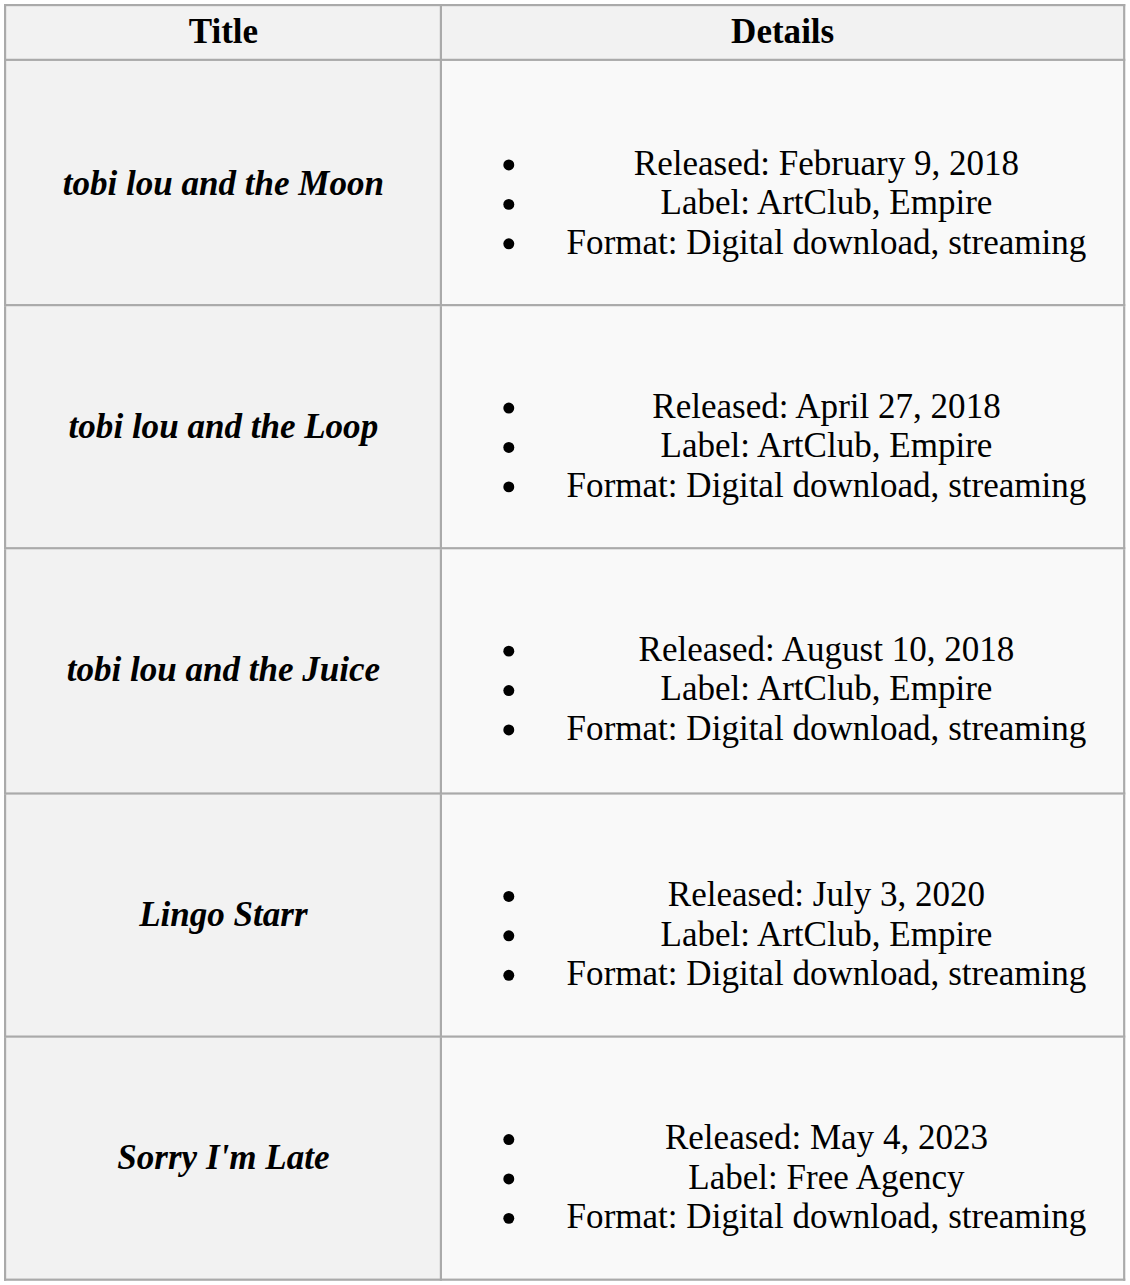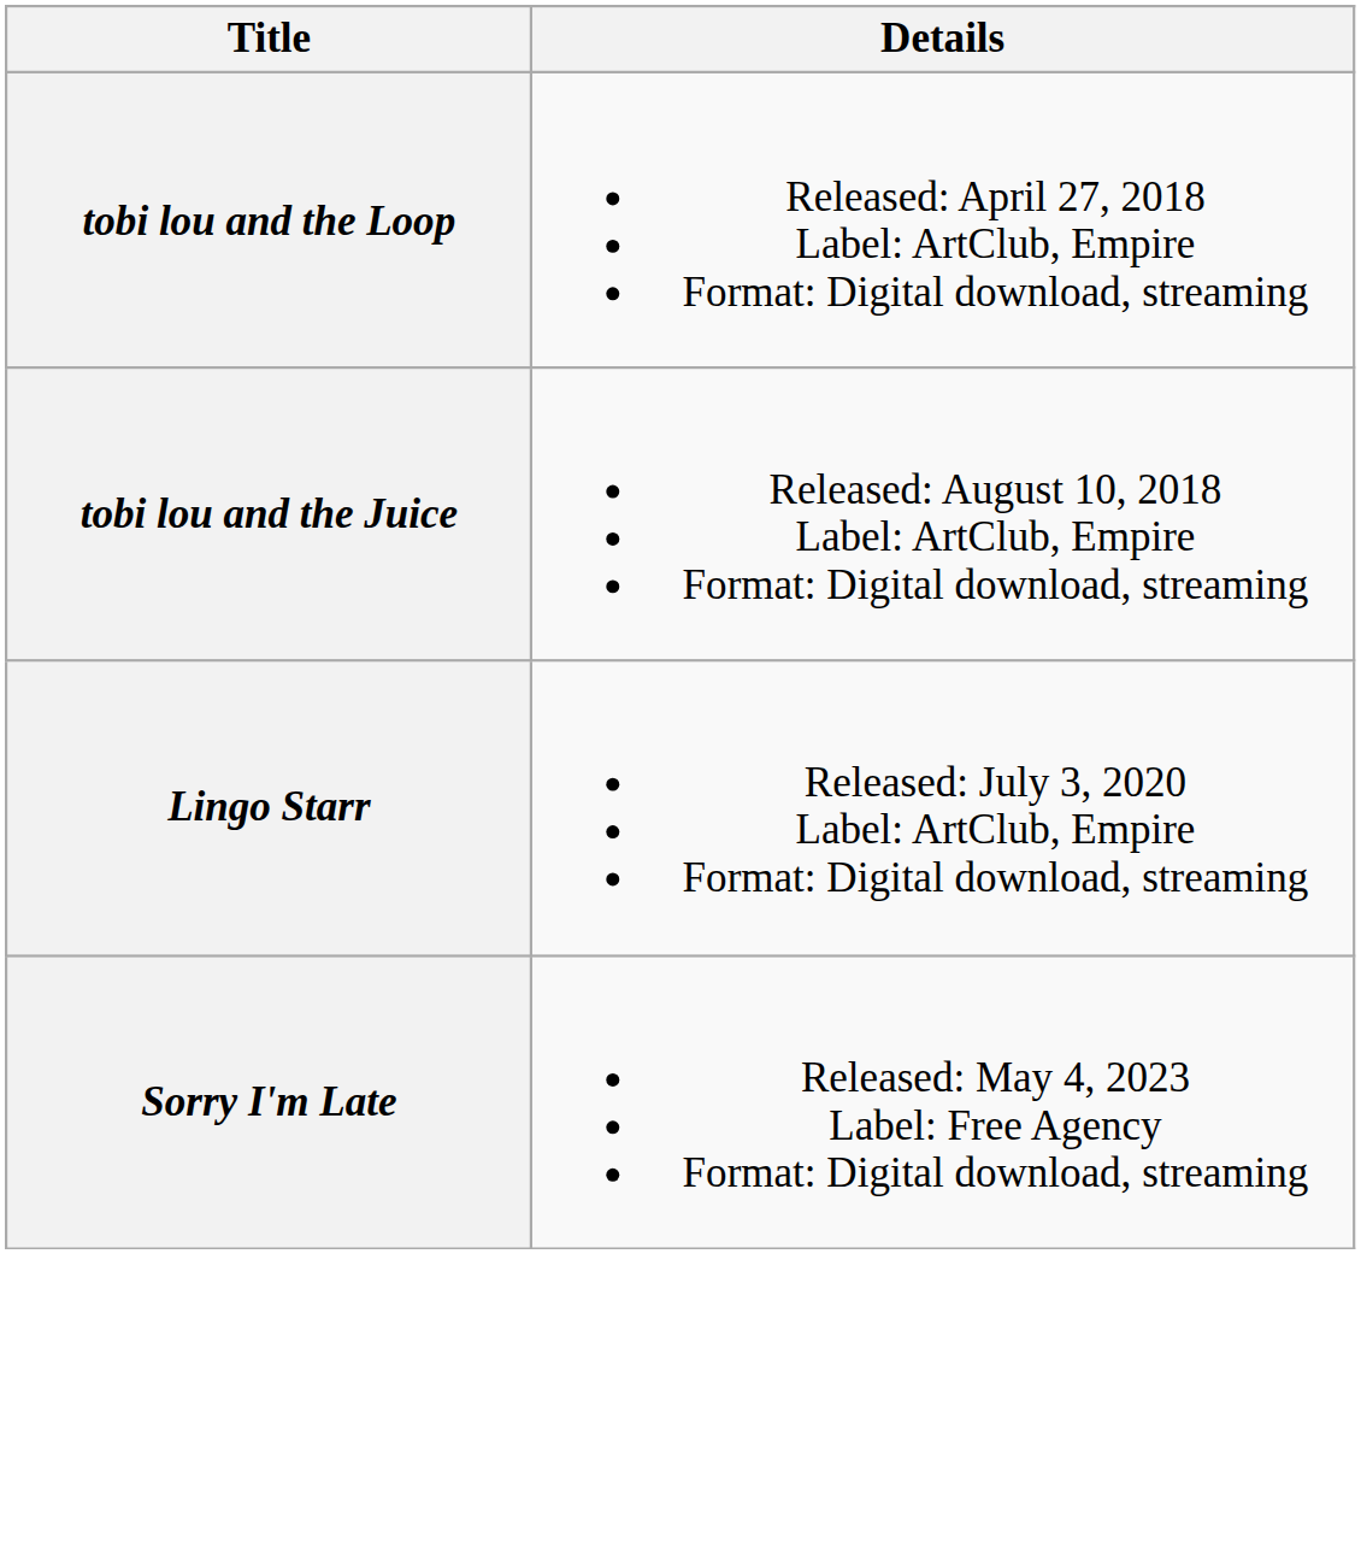 <table class="wikitable plainrowheaders" style="text-align:center;">
 <tr>
 <th scope="col" style="width:12em;">Title</th>
 <th scope="col" style="width:19em;">Details</th>
-</tr>
-<tr>
-<th scope="row"><em>tobi lou and the Moon</em></th>
-<td><br><ul><li>Released: February 9, 2018</li><li>Label: ArtClub, Empire</li><li>Format: Digital download, streaming</li></ul></td>
 </tr>
 <tr>
 <th scope="row"><em>tobi lou and the Loop</em></th>
 <td><br><ul><li>Released: April 27, 2018</li><li>Label: ArtClub, Empire</li><li>Format: Digital download, streaming</li></ul></td>
 </tr>
 <tr>
 <th scope="row"><em>tobi lou and the Juice</em></th>
 <td><br><ul><li>Released: August 10, 2018</li><li>Label: ArtClub, Empire</li><li>Format: Digital download, streaming</li></ul></td>
 </tr>
 <tr>
 <th scope="row"><em>Lingo Starr</em></th>
 <td><br><ul><li>Released: July 3, 2020</li><li>Label: ArtClub, Empire</li><li>Format: Digital download, streaming</li></ul></td>
 </tr>
 <tr>
 <th scope="row"><em>Sorry I'm Late</em> <br></th>
 <td><br><ul><li>Released: May 4, 2023</li><li>Label: Free Agency</li><li>Format: Digital download, streaming</li></ul></td>
 </tr>
 </table>
